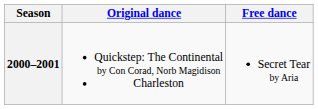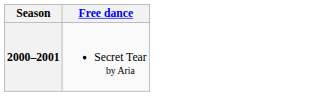 <table class="wikitable" style="text-align:center">
 <tr>
 <th>Season</th>
-<th><a href='#'>Original dance</a></th>
 <th><a href='#'>Free dance</a></th>
 </tr>
 <tr>
 <th>2000–2001 <br> </th>
-<td><br><ul><li>Quickstep: The Continental <br><small> by Con Corad, Norb Magidison </small></li><li>Charleston</li></ul></td>
 <td><br><ul><li>Secret Tear <br><small> by Aria </small></li></ul></td>
 </tr>
 </table>
